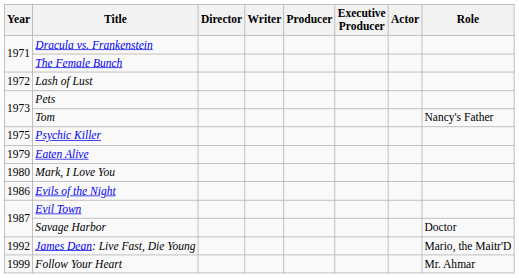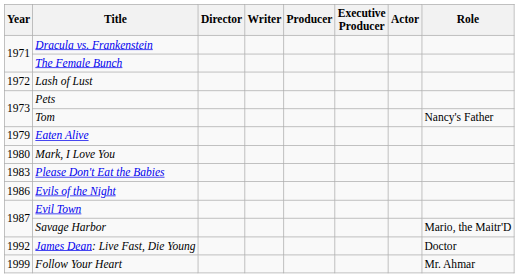 <table class="wikitable sortable">
 <tr>
 <th>Year</th>
 <th>Title</th>
 <th>Director</th>
 <th>Writer</th>
 <th>Producer</th>
 <th>Executive<br>Producer</th>
 <th>Actor</th>
 <th>Role</th>
 </tr>
 <tr>
 <td rowspan="2">1971</td>
 <td><em><a href='#'>Dracula vs. Frankenstein</a></em></td>
 <td></td>
 <td></td>
 <td></td>
 <td></td>
 <td></td>
 <td></td>
 </tr>
 <tr>
 <td><em><a href='#'>The Female Bunch</a></em></td>
 <td></td>
 <td></td>
 <td></td>
 <td></td>
 <td></td>
 <td></td>
 </tr>
 <tr>
 <td>1972</td>
 <td><em>Lash of Lust</em></td>
 <td></td>
 <td></td>
 <td></td>
 <td></td>
 <td></td>
 <td></td>
 </tr>
 <tr>
 <td rowspan="2">1973</td>
 <td><em>Pets</em></td>
 <td></td>
 <td></td>
 <td></td>
 <td></td>
 <td></td>
 <td></td>
 </tr>
 <tr>
 <td><em>Tom</em></td>
 <td></td>
 <td></td>
 <td></td>
 <td></td>
 <td></td>
 <td>Nancy's Father</td>
 </tr>
 <tr>
-<td>1975</td>
-<td><em><a href='#'>Psychic Killer</a></em></td>
-<td></td>
-<td></td>
-<td></td>
-<td></td>
-<td></td>
-<td></td>
-</tr>
-<tr>
 <td>1979</td>
 <td><em><a href='#'>Eaten Alive</a></em></td>
 <td></td>
 <td></td>
 <td></td>
 <td></td>
 <td></td>
 <td></td>
 </tr>
 <tr>
 <td>1980</td>
 <td><em>Mark, I Love You</em></td>
+<td></td>
+<td></td>
+<td></td>
+<td></td>
+<td></td>
+<td></td>
+</tr>
+<tr>
+<td>1983</td>
+<td><em><a href='#'>Please Don't Eat the Babies</a></em></td>
 <td></td>
 <td></td>
 <td></td>
 <td></td>
 <td></td>
 <td></td>
 </tr>
 <tr>
 <td>1986</td>
 <td><em><a href='#'>Evils of the Night</a></em></td>
 <td></td>
 <td></td>
 <td></td>
 <td></td>
 <td></td>
 <td></td>
 </tr>
 <tr>
 <td rowspan="2">1987</td>
 <td><em><a href='#'>Evil Town</a></em></td>
 <td></td>
 <td></td>
 <td></td>
 <td></td>
 <td></td>
 <td></td>
 </tr>
 <tr>
 <td><em>Savage Harbor</em></td>
 <td></td>
 <td></td>
 <td></td>
 <td></td>
 <td></td>
-<td>Doctor</td>
+<td>Mario, the Maitr'D</td>
 </tr>
 <tr>
 <td>1992</td>
 <td><em><a href='#'>James Dean</a>: Live Fast, Die Young</em></td>
 <td></td>
 <td></td>
 <td></td>
 <td></td>
 <td></td>
-<td>Mario, the Maitr'D</td>
+<td>Doctor</td>
 </tr>
 <tr>
 <td>1999</td>
 <td><em>Follow Your Heart</em></td>
 <td></td>
 <td></td>
 <td></td>
 <td></td>
 <td></td>
 <td>Mr. Ahmar</td>
 </tr>
 </table>
